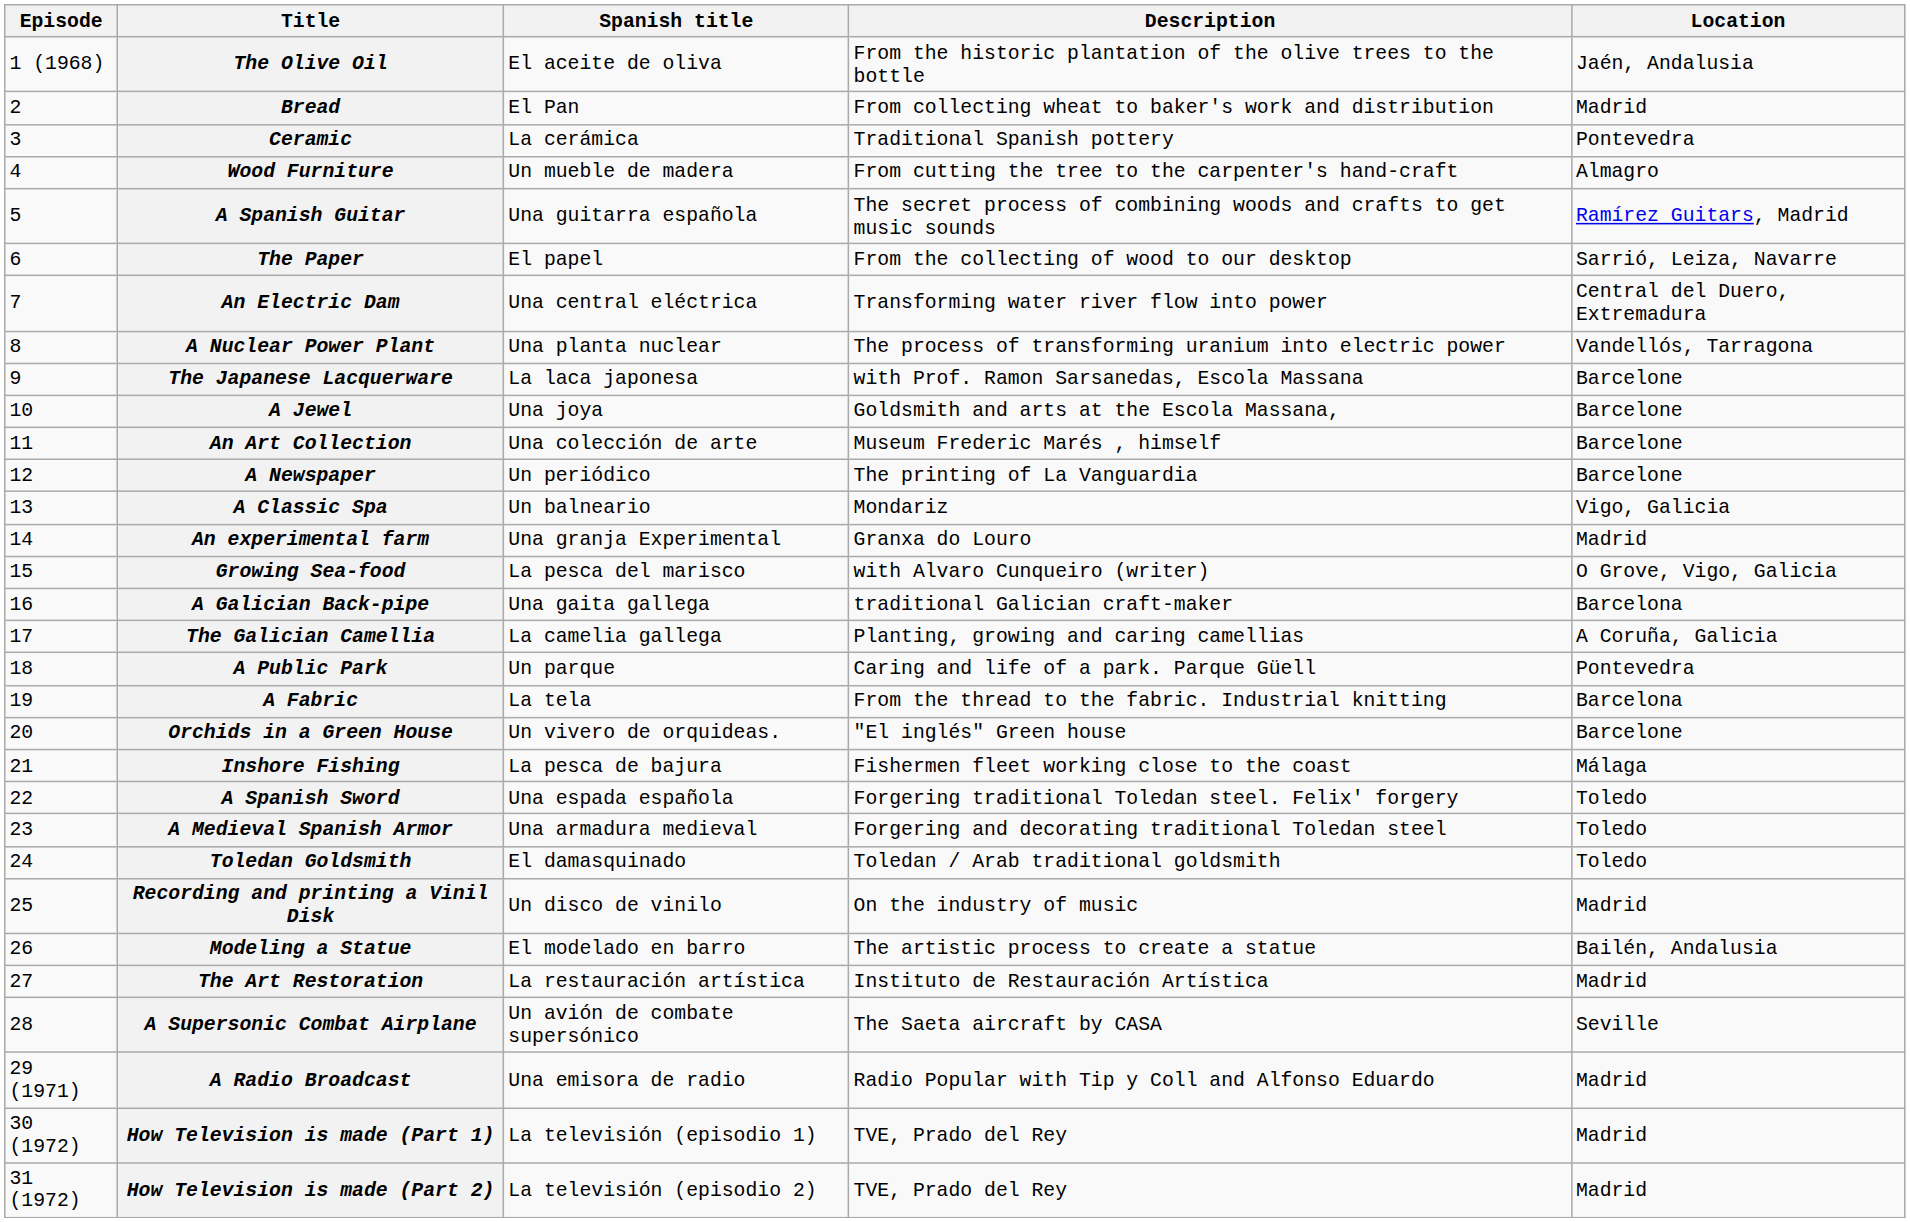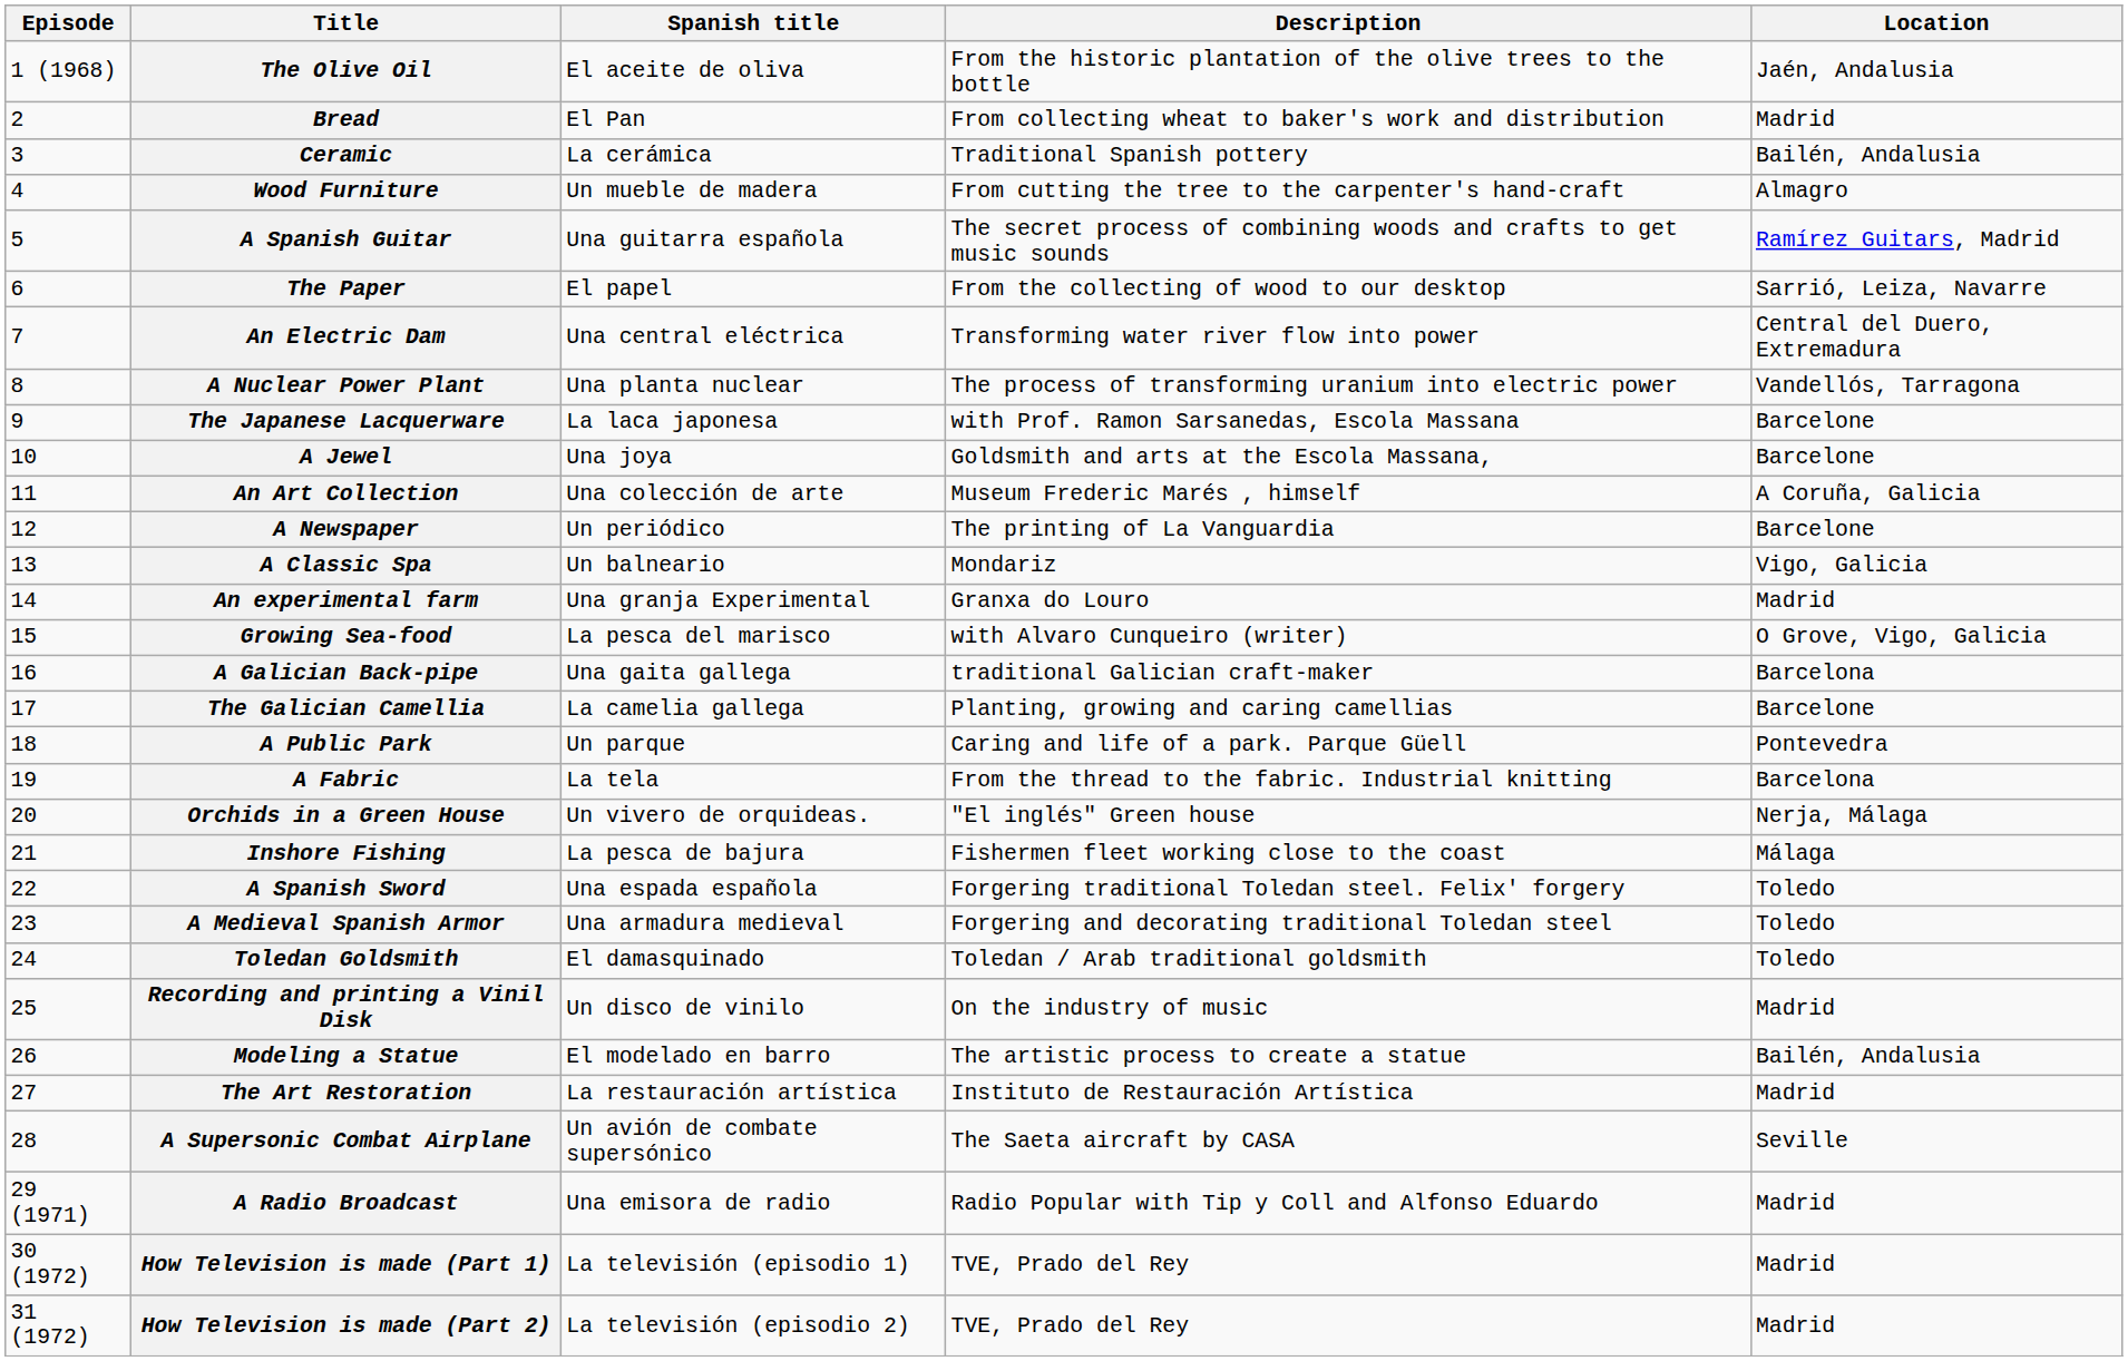 <table class="wikitable plainrowheaders sortable">
 <tr>
 <th scope="col">Episode</th>
 <th scope="col">Title</th>
 <th scope="col">Spanish title</th>
 <th scope="col">Description</th>
 <th class="unsortable">Location</th>
 </tr>
 <tr>
 <td>1 (1968)</td>
 <th scope="row"><em>The Olive Oil</em></th>
 <td>El aceite de oliva</td>
 <td>From the historic plantation of the olive trees to the bottle</td>
 <td>Jaén, Andalusia</td>
 </tr>
 <tr>
 <td>2</td>
 <th scope="row"><em>Bread</em></th>
 <td>El Pan</td>
 <td>From collecting wheat to baker's work and distribution</td>
 <td>Madrid</td>
 </tr>
 <tr>
 <td>3</td>
 <th scope="row"><em>Ceramic</em></th>
 <td>La cerámica</td>
 <td>Traditional Spanish pottery</td>
-<td>Pontevedra</td>
+<td>Bailén, Andalusia</td>
 </tr>
 <tr>
 <td>4</td>
 <th scope="row"><em>Wood Furniture</em></th>
 <td>Un mueble de madera</td>
 <td>From cutting the tree to the carpenter's hand-craft</td>
 <td>Almagro</td>
 </tr>
 <tr>
 <td>5</td>
 <th scope="row"><em>A Spanish Guitar</em></th>
 <td>Una guitarra española</td>
 <td>The secret process of combining woods and crafts to get music sounds</td>
 <td><a href='#'>Ramírez Guitars</a>, Madrid</td>
 </tr>
 <tr>
 <td>6</td>
 <th scope="row"><em>The Paper</em></th>
 <td>El papel</td>
 <td>From the collecting of wood to our desktop</td>
 <td>Sarrió, Leiza, Navarre</td>
 </tr>
 <tr>
 <td>7</td>
 <th scope="row"><em>An Electric Dam</em></th>
 <td>Una central eléctrica</td>
 <td>Transforming water river flow into power</td>
 <td>Central del Duero, Extremadura</td>
 </tr>
 <tr>
 <td>8</td>
 <th scope="row"><em>A Nuclear Power Plant</em></th>
 <td>Una planta nuclear</td>
 <td>The process of transforming uranium into electric power</td>
 <td>Vandellós, Tarragona</td>
 </tr>
 <tr>
 <td>9</td>
 <th scope="row"><em>The Japanese Lacquerware</em></th>
 <td>La laca japonesa</td>
 <td>with Prof. Ramon Sarsanedas, Escola Massana</td>
 <td>Barcelone</td>
 </tr>
 <tr>
 <td>10</td>
 <th scope="row"><em>A Jewel</em></th>
 <td>Una joya</td>
 <td>Goldsmith and arts at the Escola Massana,</td>
 <td>Barcelone</td>
 </tr>
 <tr>
 <td>11</td>
 <th scope="row"><em>An Art Collection</em></th>
 <td>Una colección de arte</td>
 <td>Museum Frederic Marés , himself</td>
-<td>Barcelone</td>
+<td>A Coruña, Galicia</td>
 </tr>
 <tr>
 <td>12</td>
 <th scope="row"><em>A Newspaper</em></th>
 <td>Un periódico</td>
 <td>The printing of La Vanguardia</td>
 <td>Barcelone</td>
 </tr>
 <tr>
 <td>13</td>
 <th scope="row"><em>A Classic Spa</em></th>
 <td>Un balneario</td>
 <td>Mondariz</td>
 <td>Vigo, Galicia</td>
 </tr>
 <tr>
 <td>14</td>
 <th scope="row"><em>An experimental farm</em></th>
 <td>Una granja Experimental</td>
 <td>Granxa do Louro</td>
 <td>Madrid</td>
 </tr>
 <tr>
 <td>15</td>
 <th scope="row"><em>Growing Sea-food</em></th>
 <td>La pesca del marisco</td>
 <td>with Alvaro Cunqueiro (writer)</td>
 <td>O Grove, Vigo, Galicia</td>
 </tr>
 <tr>
 <td>16</td>
 <th scope="row"><em>A Galician Back-pipe</em></th>
 <td>Una gaita gallega</td>
 <td>traditional Galician craft-maker</td>
 <td>Barcelona</td>
 </tr>
 <tr>
 <td>17</td>
 <th scope="row"><em>The Galician Camellia</em></th>
 <td>La camelia gallega</td>
 <td>Planting, growing and caring camellias</td>
-<td>A Coruña, Galicia</td>
+<td>Barcelone</td>
 </tr>
 <tr>
 <td>18</td>
 <th scope="row"><em>A Public Park</em></th>
 <td>Un parque</td>
 <td>Caring and life of a park. Parque Güell</td>
 <td>Pontevedra</td>
 </tr>
 <tr>
 <td>19</td>
 <th scope="row"><em>A Fabric</em></th>
 <td>La tela</td>
 <td>From the thread to the fabric. Industrial knitting</td>
 <td>Barcelona</td>
 </tr>
 <tr>
 <td>20</td>
 <th scope="row"><em>Orchids in a Green House</em></th>
 <td>Un vivero de orquideas.</td>
 <td>"El inglés" Green house</td>
-<td>Barcelone</td>
+<td>Nerja, Málaga</td>
 </tr>
 <tr>
 <td>21</td>
 <th scope="row"><em>Inshore Fishing</em></th>
 <td>La pesca de bajura</td>
 <td>Fishermen fleet working close to the coast</td>
 <td>Málaga</td>
 </tr>
 <tr>
 <td>22</td>
 <th scope="row"><em>A Spanish Sword</em></th>
 <td>Una espada española</td>
 <td>Forgering traditional Toledan steel. Felix' forgery</td>
 <td>Toledo</td>
 </tr>
 <tr>
 <td>23</td>
 <th scope="row"><em>A Medieval Spanish Armor</em></th>
 <td>Una armadura medieval</td>
 <td>Forgering and decorating traditional Toledan steel</td>
 <td>Toledo</td>
 </tr>
 <tr>
 <td>24</td>
 <th scope="row"><em>Toledan Goldsmith</em></th>
 <td>El damasquinado</td>
 <td>Toledan / Arab traditional goldsmith</td>
 <td>Toledo</td>
 </tr>
 <tr>
 <td>25</td>
 <th scope="row"><em>Recording and printing a Vinil Disk</em></th>
 <td>Un disco de vinilo</td>
 <td>On the industry of music</td>
 <td>Madrid</td>
 </tr>
 <tr>
 <td>26</td>
 <th scope="row"><em>Modeling a Statue</em></th>
 <td>El modelado en barro</td>
 <td>The artistic process to create a statue</td>
 <td>Bailén, Andalusia</td>
 </tr>
 <tr>
 <td>27</td>
 <th scope="row"><em> The Art Restoration</em></th>
 <td>La restauración artística</td>
 <td>Instituto de Restauración Artística</td>
 <td>Madrid</td>
 </tr>
 <tr>
 <td>28</td>
 <th scope="row"><em>A Supersonic Combat Airplane</em></th>
 <td>Un avión de combate supersónico</td>
 <td>The Saeta aircraft by CASA</td>
 <td>Seville</td>
 </tr>
 <tr>
 <td>29 (1971)</td>
 <th scope="row"><em>A Radio Broadcast</em></th>
 <td>Una emisora de radio</td>
 <td>Radio Popular with Tip y Coll and Alfonso Eduardo</td>
 <td>Madrid</td>
 </tr>
 <tr>
 <td>30 (1972)</td>
 <th scope="row"><em>How Television is made (Part 1)</em></th>
 <td>La televisión (episodio 1)</td>
 <td>TVE, Prado del Rey</td>
 <td>Madrid</td>
 </tr>
 <tr>
 <td>31 (1972)</td>
 <th scope="row"><em>How Television is made (Part 2)</em></th>
 <td>La televisión (episodio 2)</td>
 <td>TVE, Prado del Rey</td>
 <td>Madrid</td>
 </tr>
 <tr>
 </tr>
 </table>
